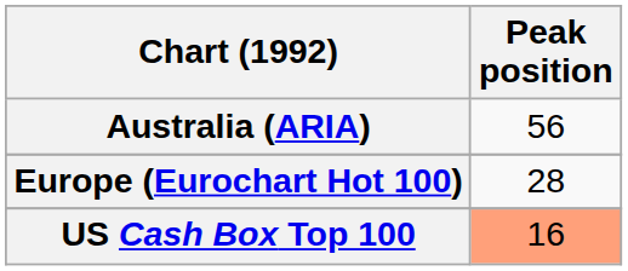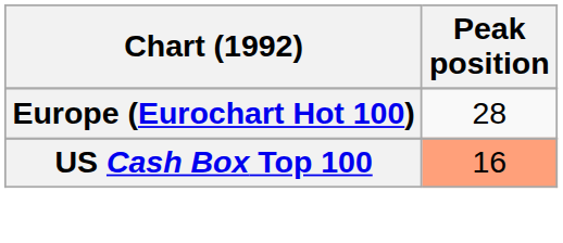 <table class="wikitable sortable plainrowheaders" style="text-align:center">
 <tr>
 <th>Chart (1992)</th>
 <th>Peak<br>position</th>
-</tr>
-<tr>
-<th scope="row">Australia (<a href='#'>ARIA</a>)</th>
-<td>56</td>
 </tr>
 <tr>
 </tr>
 <tr>
 </tr>
 <tr>
 </tr>
 <tr>
 </tr>
 <tr>
 <th scope="row">Europe (<a href='#'>Eurochart Hot 100</a>)</th>
 <td>28</td>
 </tr>
 <tr>
 </tr>
 <tr>
 </tr>
 <tr>
 </tr>
 <tr>
 </tr>
 <tr>
 </tr>
 <tr>
 </tr>
 <tr>
 </tr>
 <tr>
 </tr>
 <tr>
 </tr>
 <tr>
 </tr>
 <tr>
 </tr>
 <tr>
 </tr>
 <tr>
 <th scope="row">US <a href='#'><em>Cash Box</em> Top 100</a></th>
 <td style="background: lightsalmon;">16</td>
 </tr>
 </table>
